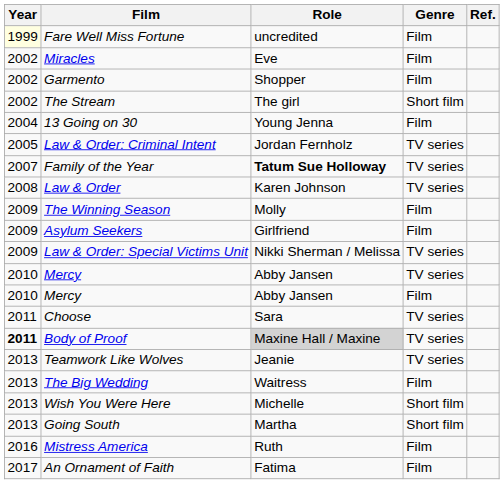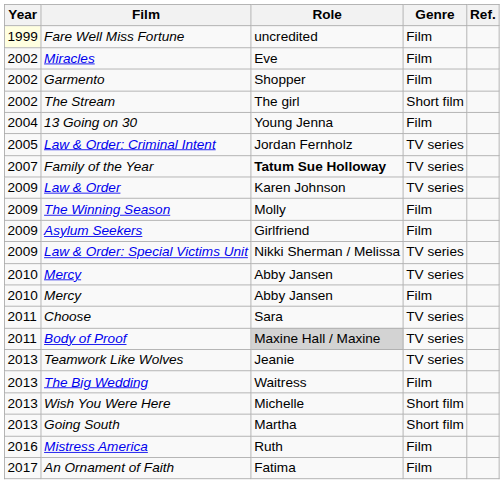 <table class="wikitable">
 <tr>
 <th>Year</th>
 <th>Film</th>
 <th>Role</th>
 <th>Genre</th>
 <th>Ref.</th>
 </tr>
 <tr>
 <td style="background: lightyellow;">1999</td>
 <td><em>Fare Well Miss Fortune</em></td>
 <td>uncredited</td>
 <td>Film</td>
 <td></td>
 </tr>
 <tr>
 <td>2002</td>
 <td><em><a href='#'>Miracles</a></em></td>
 <td>Eve</td>
 <td>Film</td>
 <td></td>
 </tr>
 <tr>
 <td>2002</td>
 <td><em>Garmento</em></td>
 <td>Shopper</td>
 <td>Film</td>
 <td></td>
 </tr>
 <tr>
 <td>2002</td>
 <td><em>The Stream</em></td>
 <td>The girl</td>
 <td>Short film</td>
 <td></td>
 </tr>
 <tr>
 <td>2004</td>
 <td><em>13 Going on 30</em></td>
 <td>Young Jenna</td>
 <td>Film</td>
 <td></td>
 </tr>
 <tr>
 <td>2005</td>
 <td><em><a href='#'>Law & Order: Criminal Intent</a></em></td>
 <td>Jordan Fernholz</td>
 <td>TV series</td>
 <td></td>
 </tr>
 <tr>
 <td>2007</td>
 <td><em>Family of the Year</em></td>
 <td><strong>Tatum Sue Holloway</strong></td>
 <td>TV series</td>
 <td></td>
 </tr>
 <tr>
-<td>2008</td>
+<td>2009</td>
 <td><em><a href='#'>Law & Order</a></em></td>
 <td>Karen Johnson</td>
 <td>TV series</td>
 <td></td>
 </tr>
 <tr>
 <td>2009</td>
 <td><em><a href='#'>The Winning Season</a></em></td>
 <td>Molly</td>
 <td>Film</td>
 <td></td>
 </tr>
 <tr>
 <td>2009</td>
 <td><em><a href='#'>Asylum Seekers</a></em></td>
 <td>Girlfriend</td>
 <td>Film</td>
 <td></td>
 </tr>
 <tr>
 <td>2009</td>
 <td><em><a href='#'>Law & Order: Special Victims Unit</a></em></td>
 <td>Nikki Sherman / Melissa</td>
 <td>TV series</td>
 <td></td>
 </tr>
 <tr>
 <td>2010</td>
 <td><em><a href='#'>Mercy</a></em></td>
 <td>Abby Jansen</td>
 <td>TV series</td>
 <td></td>
 </tr>
 <tr>
 <td>2010</td>
 <td><em>Mercy</em></td>
 <td>Abby Jansen</td>
 <td>Film</td>
 <td></td>
 </tr>
 <tr>
 <td>2011</td>
 <td><em>Choose</em></td>
 <td>Sara</td>
 <td>TV series</td>
 <td></td>
 </tr>
 <tr>
-<td><strong>2011</strong></td>
+<td>2011</td>
 <td><em><a href='#'>Body of Proof</a></em></td>
 <td style="background: lightgrey;">Maxine Hall / Maxine</td>
 <td>TV series</td>
 <td></td>
 </tr>
 <tr>
 <td>2013</td>
 <td><em>Teamwork Like Wolves</em></td>
 <td>Jeanie</td>
 <td>TV series</td>
 <td></td>
 </tr>
 <tr>
 <td>2013</td>
 <td><em><a href='#'>The Big Wedding</a></em></td>
 <td>Waitress</td>
 <td>Film</td>
 <td></td>
 </tr>
 <tr>
 <td>2013</td>
 <td><em>Wish You Were Here</em></td>
 <td>Michelle</td>
 <td>Short film</td>
 <td></td>
 </tr>
 <tr>
 <td>2013</td>
 <td><em>Going South</em></td>
 <td>Martha</td>
 <td>Short film</td>
 <td></td>
 </tr>
 <tr>
 <td>2016</td>
 <td><em><a href='#'>Mistress America</a></em></td>
 <td>Ruth</td>
 <td>Film</td>
 <td></td>
 </tr>
 <tr>
 <td>2017</td>
 <td><em>An Ornament of Faith</em></td>
 <td>Fatima</td>
 <td>Film</td>
 <td></td>
 </tr>
 </table>
